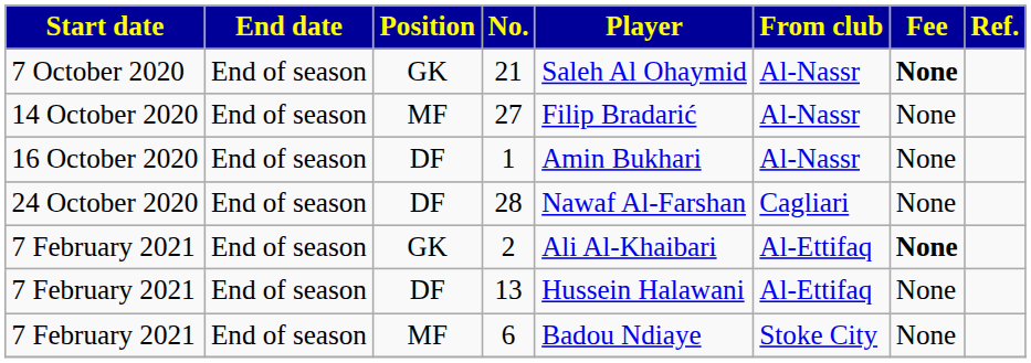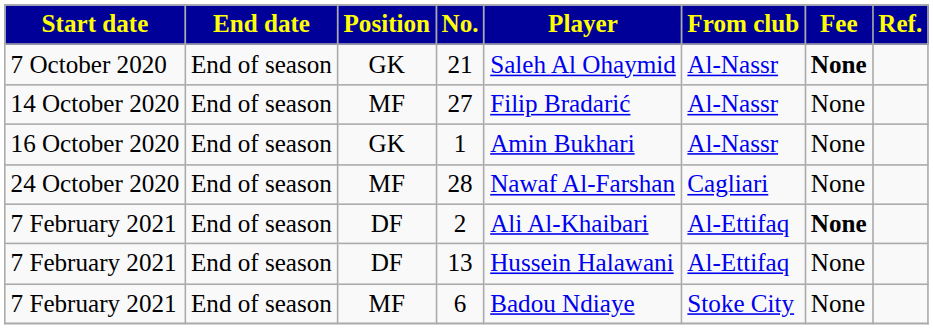 <table class="wikitable sortable">
 <tr>
 <th style="background:#000099; color:yellow;"><strong>Start date</strong></th>
 <th style="background:#000099; color:yellow;"><strong>End date</strong></th>
 <th style="background:#000099; color:yellow;"><strong>Position</strong></th>
 <th style="background:#000099; color:yellow;"><strong>No.</strong></th>
 <th style="background:#000099; color:yellow;"><strong>Player</strong></th>
 <th style="background:#000099; color:yellow;"><strong>From club</strong></th>
 <th style="background:#000099; color:yellow;"><strong>Fee</strong></th>
 <th style="background:#000099; color:yellow;"><strong>Ref.</strong></th>
 </tr>
 <tr>
 <td>7 October 2020</td>
 <td>End of season</td>
 <td style="text-align:center;">GK</td>
 <td style="text-align:center;">21</td>
 <td style="text-align:left;"> <a href='#'>Saleh Al Ohaymid</a></td>
 <td style="text-align:left;"> <a href='#'>Al-Nassr</a></td>
 <td><strong>None</strong></td>
 <td></td>
 </tr>
 <tr>
 <td>14 October 2020</td>
 <td>End of season</td>
 <td style="text-align:center;">MF</td>
 <td style="text-align:center;">27</td>
 <td style="text-align:left;"> <a href='#'>Filip Bradarić</a></td>
 <td style="text-align:left;"> <a href='#'>Al-Nassr</a></td>
 <td>None</td>
 <td></td>
 </tr>
 <tr>
 <td>16 October 2020</td>
 <td>End of season</td>
-<td style="text-align:center;">DF</td>
+<td style="text-align:center;">GK</td>
 <td style="text-align:center;">1</td>
 <td style="text-align:left;"> <a href='#'>Amin Bukhari</a></td>
 <td style="text-align:left;"> <a href='#'>Al-Nassr</a></td>
 <td>None</td>
 <td></td>
 </tr>
 <tr>
 <td>24 October 2020</td>
 <td>End of season</td>
-<td style="text-align:center;">DF</td>
+<td style="text-align:center;">MF</td>
 <td style="text-align:center;">28</td>
 <td style="text-align:left;"> <a href='#'>Nawaf Al-Farshan</a></td>
 <td style="text-align:left;"> <a href='#'>Cagliari</a></td>
 <td>None</td>
 <td></td>
 </tr>
 <tr>
 <td>7 February 2021</td>
 <td>End of season</td>
-<td style="text-align:center;">GK</td>
+<td style="text-align:center;">DF</td>
 <td style="text-align:center;">2</td>
 <td style="text-align:left;"> <a href='#'>Ali Al-Khaibari</a></td>
 <td style="text-align:left;"> <a href='#'>Al-Ettifaq</a></td>
 <td><strong>None</strong></td>
 <td></td>
 </tr>
 <tr>
 <td>7 February 2021</td>
 <td>End of season</td>
 <td style="text-align:center;">DF</td>
 <td style="text-align:center;">13</td>
 <td style="text-align:left;"> <a href='#'>Hussein Halawani</a></td>
 <td style="text-align:left;"> <a href='#'>Al-Ettifaq</a></td>
 <td>None</td>
 <td></td>
 </tr>
 <tr>
 <td>7 February 2021</td>
 <td>End of season</td>
 <td style="text-align:center;">MF</td>
 <td style="text-align:center;">6</td>
 <td style="text-align:left;"> <a href='#'>Badou Ndiaye</a></td>
 <td style="text-align:left;"> <a href='#'>Stoke City</a></td>
 <td>None</td>
 <td></td>
 </tr>
 <tr>
 </tr>
 </table>
